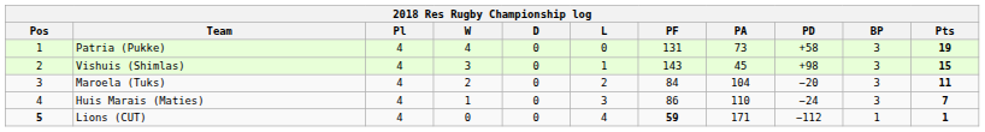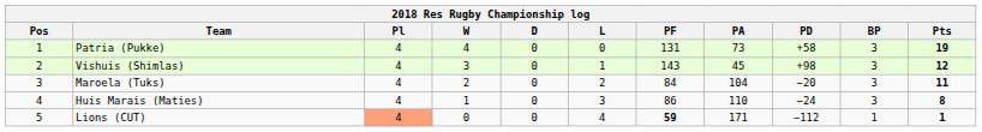 <table class="wikitable" style="text-align:center; font-size:100%; width:60%;">
 <tr>
 <th colspan="100%" cellpadding="0" cellspacing="0"><strong>2018 Res Rugby Championship log</strong></th>
 </tr>
 <tr>
 <th style="width:7%;">Pos</th>
 <th style="width:30%;">Team</th>
 <th style="width:7%;">Pl</th>
 <th style="width:7%;">W</th>
 <th style="width:7%;">D</th>
 <th style="width:7%;">L</th>
 <th style="width:7%;">PF</th>
 <th style="width:7%;">PA</th>
 <th style="width:7%;">PD</th>
 <th style="width:7%;">BP</th>
 <th style="width:7%;">Pts<br></th>
 </tr>
 <tr style="background:#E8FFD8;">
 <td>1</td>
 <td align=left>Patria (Pukke)</td>
 <td>4</td>
 <td>4</td>
 <td>0</td>
 <td>0</td>
 <td>131</td>
 <td>73</td>
 <td>+58</td>
 <td>3</td>
 <td><strong>19</strong></td>
 </tr>
 <tr style="background:#E8FFD8;">
 <td>2</td>
 <td align=left>Vishuis (Shimlas)</td>
 <td>4</td>
 <td>3</td>
 <td>0</td>
 <td>1</td>
 <td>143</td>
 <td>45</td>
 <td>+98</td>
 <td>3</td>
-<td><strong>15</strong></td>
+<td><strong>12</strong></td>
 </tr>
 <tr>
 <td>3</td>
 <td align=left>Maroela (Tuks)</td>
 <td>4</td>
 <td>2</td>
 <td>0</td>
 <td>2</td>
 <td>84</td>
 <td>104</td>
 <td>−20</td>
 <td>3</td>
 <td><strong>11</strong></td>
 </tr>
 <tr>
 <td>4</td>
 <td align=left>Huis Marais (Maties)</td>
 <td>4</td>
 <td>1</td>
 <td>0</td>
 <td>3</td>
 <td>86</td>
 <td>110</td>
 <td>−24</td>
 <td>3</td>
-<td><strong>7</strong></td>
+<td><strong>8</strong></td>
 </tr>
 <tr>
-<td><strong>5</strong></td>
+<td>5</td>
 <td align=left>Lions (CUT)</td>
-<td>4</td>
+<td style="background: lightsalmon;">4</td>
 <td>0</td>
 <td>0</td>
 <td>4</td>
 <td><strong>59</strong></td>
 <td>171</td>
 <td>−112</td>
 <td>1</td>
 <td><strong>1</strong></td>
 </tr>
 </table>
